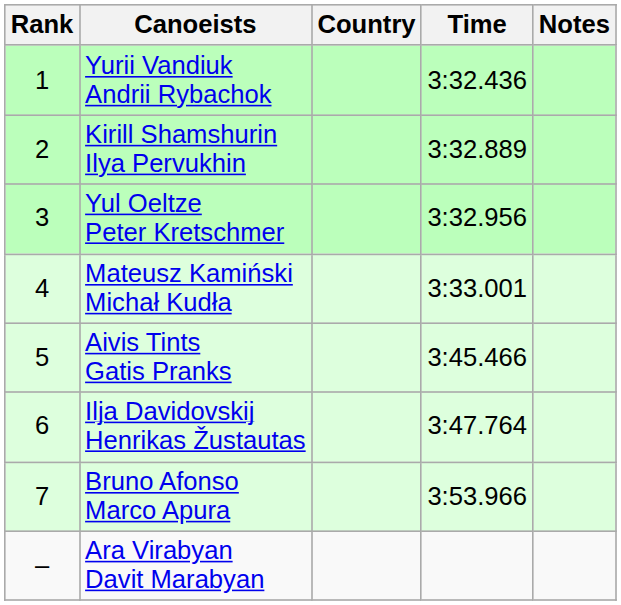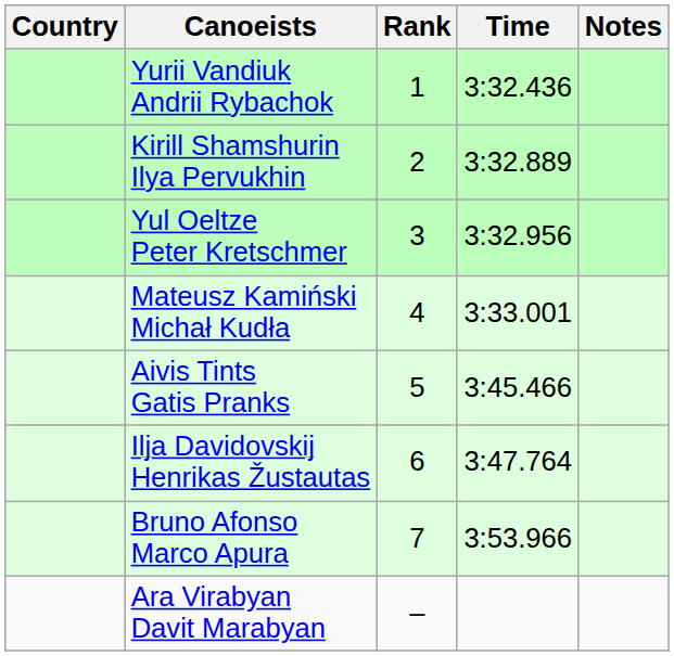 <table class="wikitable" style="text-align:center">
 <tr>
+<th>Country</th>
+<th>Canoeists</th>
 <th>Rank</th>
-<th>Canoeists</th>
-<th>Country</th>
 <th>Time</th>
 <th>Notes</th>
 </tr>
 <tr bgcolor=bbffbb>
+<td align=left></td>
+<td align=left><a href='#'>Yurii Vandiuk</a><br><a href='#'>Andrii Rybachok</a></td>
 <td>1</td>
-<td align=left><a href='#'>Yurii Vandiuk</a><br><a href='#'>Andrii Rybachok</a></td>
-<td align=left></td>
 <td>3:32.436</td>
 <td></td>
 </tr>
 <tr bgcolor=bbffbb>
+<td align=left></td>
+<td align=left><a href='#'>Kirill Shamshurin</a><br><a href='#'>Ilya Pervukhin</a></td>
 <td>2</td>
-<td align=left><a href='#'>Kirill Shamshurin</a><br><a href='#'>Ilya Pervukhin</a></td>
-<td align=left></td>
 <td>3:32.889</td>
 <td></td>
 </tr>
 <tr bgcolor=bbffbb>
+<td align=left></td>
+<td align=left><a href='#'>Yul Oeltze</a><br><a href='#'>Peter Kretschmer</a></td>
 <td>3</td>
-<td align=left><a href='#'>Yul Oeltze</a><br><a href='#'>Peter Kretschmer</a></td>
-<td align=left></td>
 <td>3:32.956</td>
 <td></td>
 </tr>
 <tr bgcolor=ddffdd>
+<td align=left></td>
+<td align=left><a href='#'>Mateusz Kamiński</a><br><a href='#'>Michał Kudła</a></td>
 <td>4</td>
-<td align=left><a href='#'>Mateusz Kamiński</a><br><a href='#'>Michał Kudła</a></td>
-<td align=left></td>
 <td>3:33.001</td>
 <td></td>
 </tr>
 <tr bgcolor=ddffdd>
+<td align=left></td>
+<td align=left><a href='#'>Aivis Tints</a><br><a href='#'>Gatis Pranks</a></td>
 <td>5</td>
-<td align=left><a href='#'>Aivis Tints</a><br><a href='#'>Gatis Pranks</a></td>
-<td align=left></td>
 <td>3:45.466</td>
 <td></td>
 </tr>
 <tr bgcolor=ddffdd>
+<td align=left></td>
+<td align=left><a href='#'>Ilja Davidovskij</a><br><a href='#'>Henrikas Žustautas</a></td>
 <td>6</td>
-<td align=left><a href='#'>Ilja Davidovskij</a><br><a href='#'>Henrikas Žustautas</a></td>
-<td align=left></td>
 <td>3:47.764</td>
 <td></td>
 </tr>
 <tr bgcolor=ddffdd>
+<td align=left></td>
+<td align=left><a href='#'>Bruno Afonso</a><br><a href='#'>Marco Apura</a></td>
 <td>7</td>
-<td align=left><a href='#'>Bruno Afonso</a><br><a href='#'>Marco Apura</a></td>
-<td align=left></td>
 <td>3:53.966</td>
 <td></td>
 </tr>
 <tr>
+<td align=left></td>
+<td align=left><a href='#'>Ara Virabyan</a><br><a href='#'>Davit Marabyan</a></td>
 <td>–</td>
-<td align=left><a href='#'>Ara Virabyan</a><br><a href='#'>Davit Marabyan</a></td>
-<td align=left></td>
 <td></td>
 <td></td>
 </tr>
 </table>
